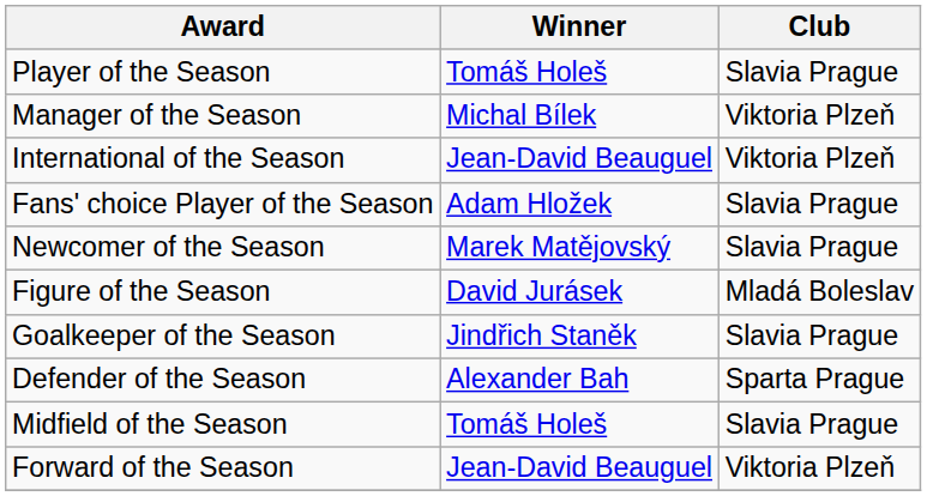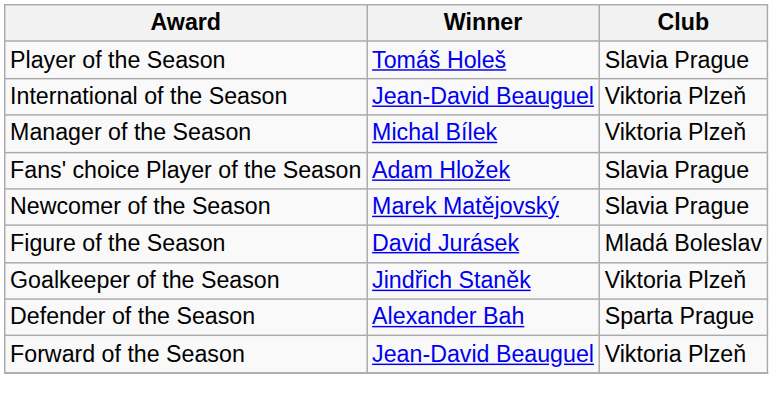 <table class="wikitable">
 <tr>
 <th>Award</th>
 <th>Winner</th>
 <th>Club</th>
 </tr>
 <tr>
 <td>Player of the Season</td>
 <td> <a href='#'>Tomáš Holeš</a></td>
 <td>Slavia Prague</td>
 </tr>
 <tr>
-<td>Manager of the Season</td>
-<td> <a href='#'>Michal Bílek</a></td>
+<td>International of the Season</td>
+<td> <a href='#'>Jean-David Beauguel</a></td>
 <td>Viktoria Plzeň</td>
 </tr>
 <tr>
-<td>International of the Season</td>
-<td> <a href='#'>Jean-David Beauguel</a></td>
+<td>Manager of the Season</td>
+<td> <a href='#'>Michal Bílek</a></td>
 <td>Viktoria Plzeň</td>
 </tr>
 <tr>
 <td>Fans' choice Player of the Season</td>
 <td> <a href='#'>Adam Hložek</a></td>
 <td>Slavia Prague</td>
 </tr>
 <tr>
 <td>Newcomer of the Season</td>
 <td> <a href='#'>Marek Matějovský</a></td>
 <td>Slavia Prague</td>
 </tr>
 <tr>
 <td>Figure of the Season</td>
 <td> <a href='#'>David Jurásek</a></td>
 <td>Mladá Boleslav</td>
 </tr>
 <tr>
 <td>Goalkeeper of the Season</td>
 <td> <a href='#'>Jindřich Staněk</a></td>
-<td>Slavia Prague</td>
+<td>Viktoria Plzeň</td>
 </tr>
 <tr>
 <td>Defender of the Season</td>
 <td> <a href='#'>Alexander Bah</a></td>
 <td>Sparta Prague</td>
-</tr>
-<tr>
-<td>Midfield of the Season</td>
-<td> <a href='#'>Tomáš Holeš</a></td>
-<td>Slavia Prague</td>
 </tr>
 <tr>
 <td>Forward of the Season</td>
 <td> <a href='#'>Jean-David Beauguel</a></td>
 <td>Viktoria Plzeň</td>
 </tr>
 <tr>
 </tr>
 </table>
